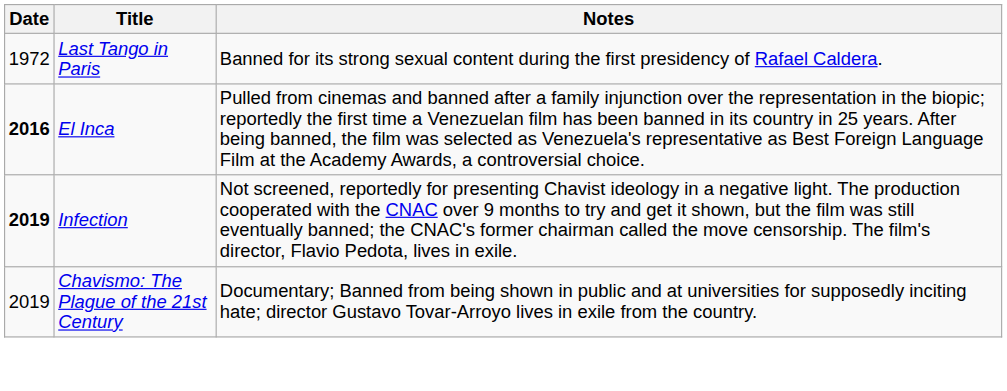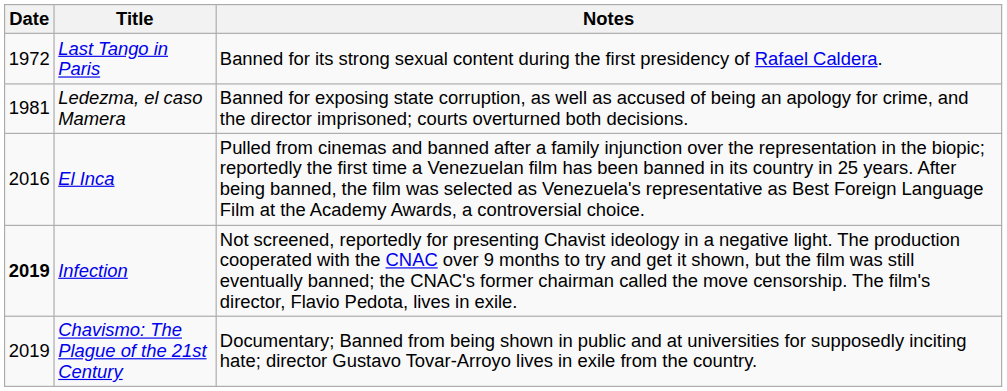 <table class="wikitable sortable">
 <tr>
 <th>Date</th>
 <th>Title</th>
 <th>Notes</th>
 </tr>
 <tr>
 <td>1972</td>
 <td><em><a href='#'>Last Tango in Paris</a></em></td>
 <td>Banned for its strong sexual content during the first presidency of <a href='#'>Rafael Caldera</a>.</td>
 </tr>
 <tr>
-<td><strong>2016</strong></td>
+<td>1981</td>
+<td><em>Ledezma, el caso Mamera</em></td>
+<td>Banned for exposing state corruption, as well as accused of being an apology for crime, and the director imprisoned; courts overturned both decisions.</td>
+</tr>
+<tr>
+<td>2016</td>
 <td><a href='#'><em>El Inca</em></a></td>
 <td>Pulled from cinemas and banned after a family injunction over the representation in the biopic; reportedly the first time a Venezuelan film has been banned in its country in 25 years. After being banned, the film was selected as Venezuela's representative as Best Foreign Language Film at the Academy Awards, a controversial choice.</td>
 </tr>
 <tr>
 <td><strong>2019</strong></td>
 <td><em><a href='#'>Infection</a></em></td>
 <td>Not screened, reportedly for presenting Chavist ideology in a negative light. The production cooperated with the <a href='#'>CNAC</a> over 9 months to try and get it shown, but the film was still eventually banned; the CNAC's former chairman called the move censorship. The film's director, Flavio Pedota, lives in exile.</td>
 </tr>
 <tr>
 <td>2019</td>
 <td><em><a href='#'>Chavismo: The Plague of the 21st Century</a></em></td>
 <td>Documentary; Banned from being shown in public and at universities for supposedly inciting hate; director Gustavo Tovar-Arroyo lives in exile from the country.</td>
 </tr>
 </table>
